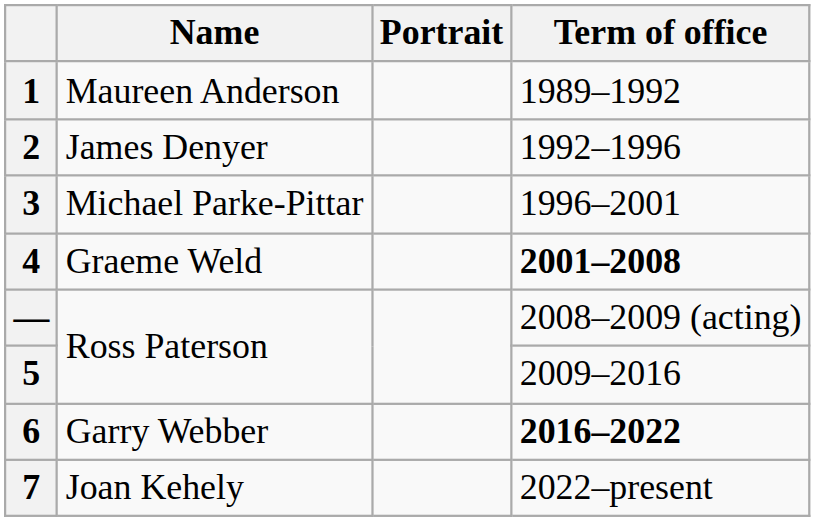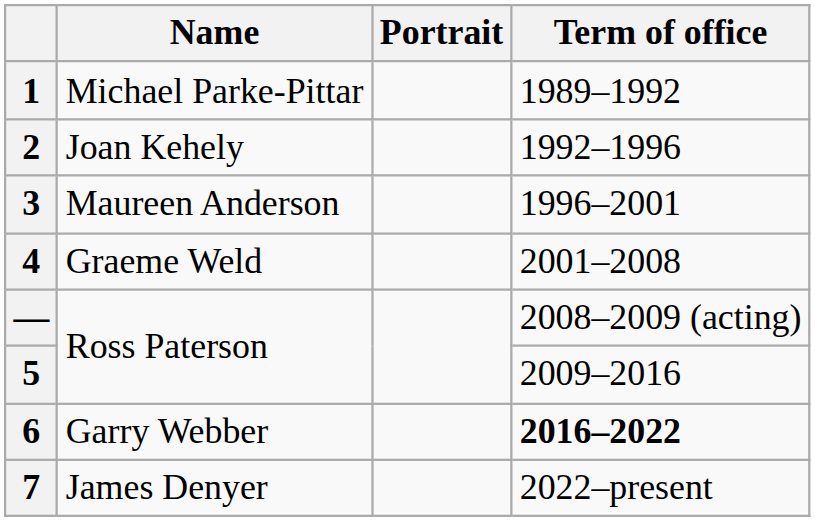 <table class="wikitable">
 <tr>
 <th></th>
 <th>Name</th>
 <th>Portrait</th>
 <th>Term of office</th>
 </tr>
 <tr>
 <th>1</th>
-<td>Maureen Anderson</td>
+<td>Michael Parke-Pittar</td>
 <td></td>
 <td>1989–1992</td>
 </tr>
 <tr>
 <th>2</th>
-<td>James Denyer</td>
+<td>Joan Kehely</td>
 <td></td>
 <td>1992–1996</td>
 </tr>
 <tr>
 <th>3</th>
-<td>Michael Parke-Pittar</td>
+<td>Maureen Anderson</td>
 <td></td>
 <td>1996–2001</td>
 </tr>
 <tr>
 <th>4</th>
 <td>Graeme Weld</td>
 <td></td>
-<td><strong>2001–2008</strong></td>
+<td>2001–2008</td>
 </tr>
 <tr>
 <th>—</th>
 <td rowspan=2>Ross Paterson</td>
 <td rowspan=2></td>
 <td>2008–2009 (acting)</td>
 </tr>
 <tr>
 <th>5</th>
 <td>2009–2016</td>
 </tr>
 <tr>
 <th>6</th>
 <td>Garry Webber</td>
 <td></td>
 <td><strong>2016–2022</strong></td>
 </tr>
 <tr>
 <th>7</th>
-<td>Joan Kehely</td>
+<td>James Denyer</td>
 <td></td>
 <td>2022–present</td>
 </tr>
 </table>
